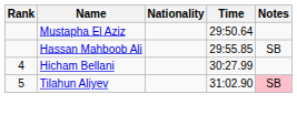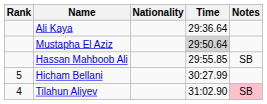 <table class="wikitable sortable" style="text-align:center;font-size:95%">
 <tr>
 <th>Rank</th>
 <th>Name</th>
 <th>Nationality</th>
 <th>Time</th>
 <th>Notes</th>
 </tr>
 <tr>
 <td></td>
+<td align=left><a href='#'>Ali Kaya</a></td>
+<td align=left></td>
+<td>29:36.64</td>
+<td></td>
+</tr>
+<tr>
+<td></td>
 <td align=left><a href='#'>Mustapha El Aziz</a></td>
 <td align=left></td>
-<td>29:50.64</td>
+<td style="background: lightgrey;">29:50.64</td>
 <td></td>
 </tr>
 <tr>
 <td></td>
 <td align=left><a href='#'>Hassan Mahboob Ali</a></td>
 <td align=left></td>
 <td>29:55.85</td>
 <td>SB</td>
 </tr>
 <tr>
-<td>4</td>
+<td>5</td>
 <td align=left><a href='#'>Hicham Bellani</a></td>
 <td align=left></td>
 <td>30:27.99</td>
 <td></td>
 </tr>
 <tr>
-<td>5</td>
+<td>4</td>
 <td align=left><a href='#'>Tilahun Aliyev</a></td>
 <td align=left></td>
 <td>31:02.90</td>
 <td style="background: pink;">SB</td>
 </tr>
 </table>
